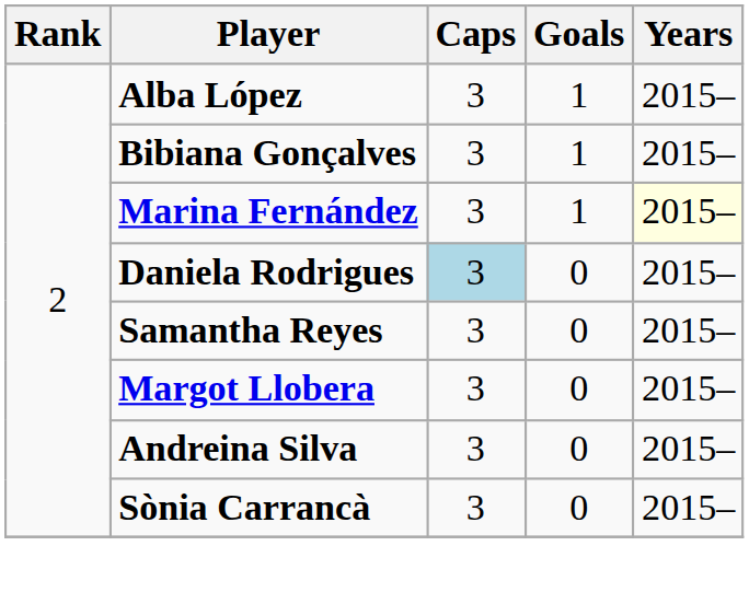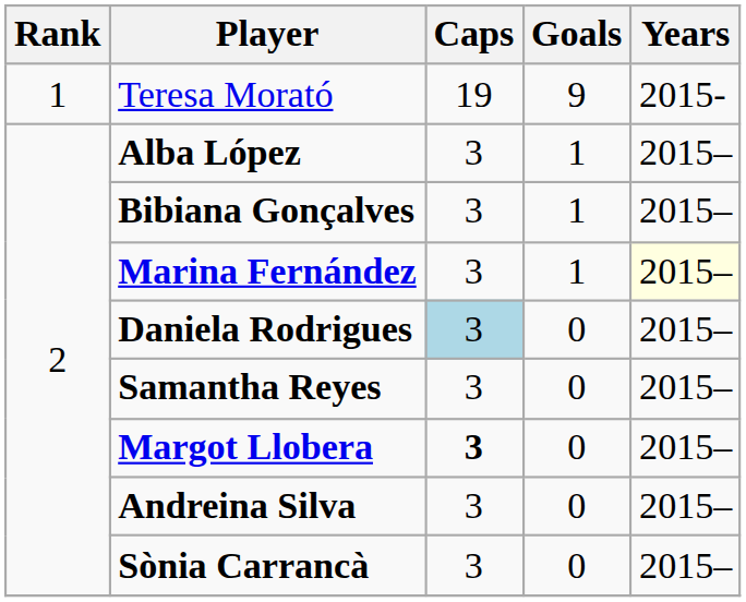 <table class="wikitable">
 <tr>
 <th>Rank</th>
 <th>Player</th>
 <th>Caps</th>
 <th>Goals</th>
 <th>Years</th>
+</tr>
+<tr>
+<td align=center>1</td>
+<td><a href='#'>Teresa Morató</a></td>
+<td align=center>19</td>
+<td align=center>9</td>
+<td>2015-</td>
 </tr>
 <tr>
 <td rowspan="8" align=center>2</td>
 <td><strong>Alba López</strong></td>
 <td align=center>3</td>
 <td align=center>1</td>
 <td>2015–</td>
 </tr>
 <tr>
 <td><strong>Bibiana Gonçalves</strong></td>
 <td align=center>3</td>
 <td align=center>1</td>
 <td>2015–</td>
 </tr>
 <tr>
 <td><strong><a href='#'>Marina Fernández</a></strong></td>
 <td align=center>3</td>
 <td align=center>1</td>
 <td style="background: lightyellow;">2015–</td>
 </tr>
 <tr>
 <td><strong>Daniela Rodrigues</strong></td>
 <td align=center style="background: lightblue;">3</td>
 <td align=center>0</td>
 <td>2015–</td>
 </tr>
 <tr>
 <td><strong>Samantha Reyes</strong></td>
 <td align=center>3</td>
 <td align=center>0</td>
 <td>2015–</td>
 </tr>
 <tr>
 <td><strong><a href='#'>Margot Llobera</a></strong></td>
-<td align=center>3</td>
+<td align=center><strong>3</strong></td>
 <td align=center>0</td>
 <td>2015–</td>
 </tr>
 <tr>
 <td><strong>Andreina Silva</strong></td>
 <td align=center>3</td>
 <td align=center>0</td>
 <td>2015–</td>
 </tr>
 <tr>
 <td><strong>Sònia Carrancà</strong></td>
 <td align=center>3</td>
 <td align=center>0</td>
 <td>2015–</td>
 </tr>
 <tr>
 </tr>
 </table>
